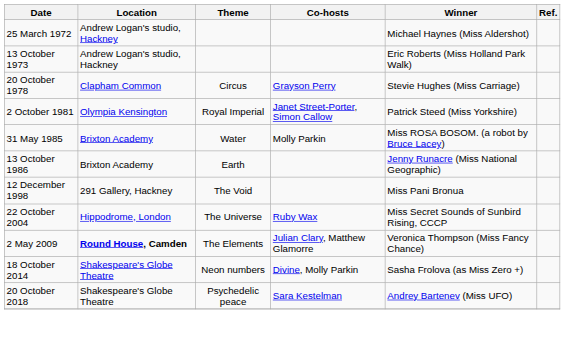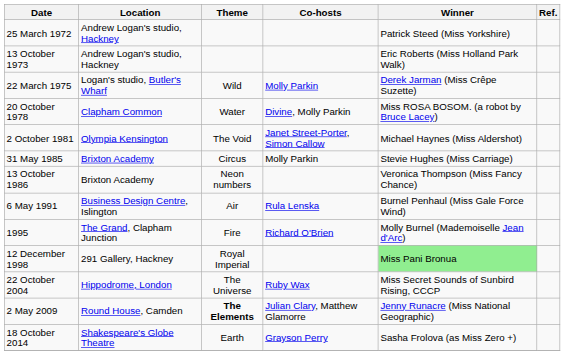 <table class="wikitable sortable" style="font-size:95%;">
 <tr>
 <th>Date</th>
 <th>Location</th>
 <th>Theme</th>
 <th>Co-hosts</th>
 <th>Winner</th>
 <th>Ref.</th>
 </tr>
 <tr>
 <td>25 March 1972</td>
 <td>Andrew Logan's studio, <a href='#'>Hackney</a></td>
 <td></td>
 <td></td>
-<td>Michael Haynes (Miss Aldershot)</td>
+<td>Patrick Steed (Miss Yorkshire)</td>
 <td style="text-align:center;"></td>
 </tr>
 <tr>
 <td>13 October 1973</td>
 <td>Andrew Logan's studio, Hackney</td>
 <td></td>
 <td></td>
 <td>Eric Roberts (Miss Holland Park Walk)</td>
 <td style="text-align:center;"></td>
 </tr>
 <tr>
+<td>22 March 1975</td>
+<td>Logan's studio, <a href='#'>Butler's Wharf</a></td>
+<td style="text-align:center;">Wild</td>
+<td><a href='#'>Molly Parkin</a></td>
+<td><a href='#'>Derek Jarman</a> (Miss Crêpe Suzette)</td>
+<td style="text-align:center;"></td>
+</tr>
+<tr>
 <td>20 October 1978</td>
 <td><a href='#'>Clapham Common</a></td>
-<td style="text-align:center;">Circus</td>
-<td><a href='#'>Grayson Perry</a></td>
-<td>Stevie Hughes (Miss Carriage)</td>
+<td style="text-align:center;">Water</td>
+<td><a href='#'>Divine</a>, Molly Parkin</td>
+<td>Miss ROSA BOSOM. (a robot by <a href='#'>Bruce Lacey</a>)</td>
 <td style="text-align:center;"></td>
 </tr>
 <tr>
 <td>2 October 1981</td>
 <td><a href='#'>Olympia Kensington</a></td>
-<td style="text-align:center;">Royal Imperial</td>
+<td style="text-align:center;">The Void</td>
 <td><a href='#'>Janet Street-Porter</a>, <a href='#'>Simon Callow</a></td>
-<td>Patrick Steed (Miss Yorkshire)</td>
+<td>Michael Haynes (Miss Aldershot)</td>
 <td style="text-align:center;"></td>
 </tr>
 <tr>
 <td>31 May 1985</td>
 <td><a href='#'>Brixton Academy</a></td>
-<td style="text-align:center;">Water</td>
+<td style="text-align:center;">Circus</td>
 <td>Molly Parkin</td>
-<td>Miss ROSA BOSOM. (a robot by <a href='#'>Bruce Lacey</a>)</td>
+<td>Stevie Hughes (Miss Carriage)</td>
 <td style="text-align:center;"></td>
 </tr>
 <tr>
 <td>13 October 1986</td>
 <td>Brixton Academy</td>
-<td style="text-align:center;">Earth</td>
+<td style="text-align:center;">Neon numbers</td>
 <td></td>
-<td><a href='#'>Jenny Runacre</a> (Miss National Geographic)</td>
+<td>Veronica Thompson (Miss Fancy Chance)</td>
+<td style="text-align:center;"></td>
+</tr>
+<tr>
+<td>6 May 1991</td>
+<td><a href='#'>Business Design Centre</a>, Islington</td>
+<td style="text-align:center;">Air</td>
+<td><a href='#'>Rula Lenska</a></td>
+<td>Burnel Penhaul (Miss Gale Force Wind)</td>
+<td style="text-align:center;"></td>
+</tr>
+<tr>
+<td>1995</td>
+<td><a href='#'>The Grand</a>, Clapham Junction</td>
+<td style="text-align:center;">Fire</td>
+<td><a href='#'>Richard O'Brien</a></td>
+<td>Molly Burnel (Mademoiselle <a href='#'>Jean d'Arc</a>)</td>
 <td style="text-align:center;"></td>
 </tr>
 <tr>
 <td>12 December 1998</td>
 <td>291 Gallery, Hackney</td>
-<td style="text-align:center;">The Void</td>
+<td style="text-align:center;">Royal Imperial</td>
 <td></td>
-<td>Miss Pani Bronua</td>
+<td style="background: lightgreen;">Miss Pani Bronua</td>
 <td style="text-align:center;"></td>
 </tr>
 <tr>
 <td>22 October 2004</td>
 <td><a href='#'>Hippodrome, London</a></td>
 <td style="text-align:center;">The Universe</td>
 <td><a href='#'>Ruby Wax</a></td>
 <td>Miss Secret Sounds of Sunbird Rising, CCCP</td>
 <td style="text-align:center;"></td>
 </tr>
 <tr>
 <td>2 May 2009</td>
-<td><strong><a href='#'>Round House</a>, Camden</strong></td>
-<td style="text-align:center;">The Elements</td>
+<td><a href='#'>Round House</a>, Camden</td>
+<td style="text-align:center;"><strong>The Elements</strong></td>
 <td><a href='#'>Julian Clary</a>, Matthew Glamorre</td>
-<td>Veronica Thompson (Miss Fancy Chance)</td>
+<td><a href='#'>Jenny Runacre</a> (Miss National Geographic)</td>
 <td style="text-align:center;"></td>
 </tr>
 <tr>
 <td>18 October 2014</td>
 <td><a href='#'>Shakespeare's Globe Theatre</a></td>
-<td style="text-align:center;">Neon numbers</td>
-<td><a href='#'>Divine</a>, Molly Parkin</td>
+<td style="text-align:center;">Earth</td>
+<td><a href='#'>Grayson Perry</a></td>
 <td>Sasha Frolova (as Miss Zero +)</td>
-<td style="text-align:center;"></td>
-</tr>
-<tr>
-<td>20 October 2018</td>
-<td>Shakespeare's Globe Theatre</td>
-<td style="text-align:center;">Psychedelic peace</td>
-<td><a href='#'>Sara Kestelman</a></td>
-<td><a href='#'>Andrey Bartenev</a> (Miss UFO)</td>
 <td style="text-align:center;"></td>
 </tr>
 <tr>
 </tr>
 </table>
